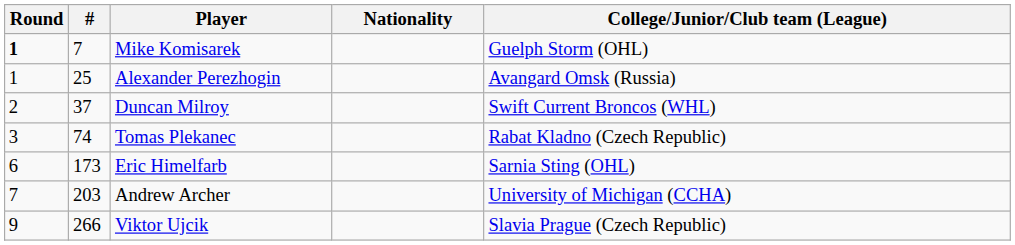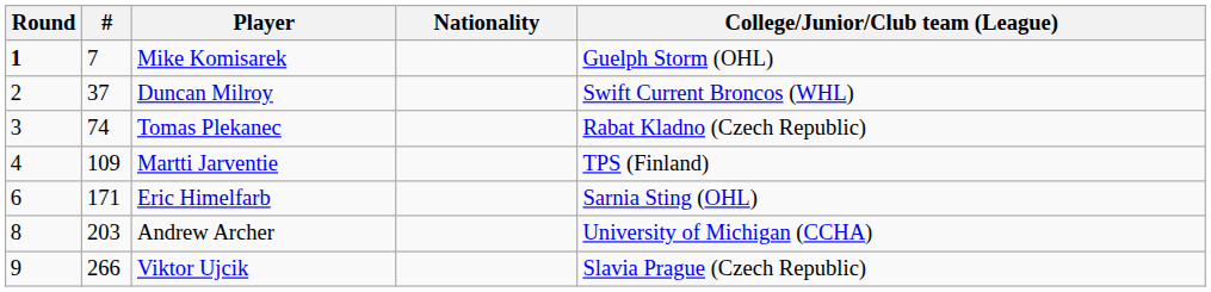 <table class="wikitable">
 <tr align="center">
 <th bgcolor="#DDDDFF" width="4.0%">Round</th>
 <th bgcolor="#DDDDFF" width="4.0%">#</th>
 <th bgcolor="#DDDDFF" width="21.0%">Player</th>
 <th bgcolor="#DDDDFF" width="14.5%">Nationality</th>
 <th bgcolor="#DDDDFF" width="50.0%">College/Junior/Club team (League)</th>
 </tr>
 <tr>
 <td><strong>1</strong></td>
 <td>7</td>
 <td><a href='#'>Mike Komisarek</a></td>
 <td></td>
 <td><a href='#'>Guelph Storm</a> (OHL)</td>
 </tr>
 <tr>
-<td>1</td>
-<td>25</td>
-<td><a href='#'>Alexander Perezhogin</a></td>
-<td></td>
-<td><a href='#'>Avangard Omsk</a> (Russia)</td>
-</tr>
-<tr>
 <td>2</td>
 <td>37</td>
 <td><a href='#'>Duncan Milroy</a></td>
 <td></td>
 <td><a href='#'>Swift Current Broncos</a> (<a href='#'>WHL</a>)</td>
 </tr>
 <tr>
 <td>3</td>
 <td>74</td>
 <td><a href='#'>Tomas Plekanec</a></td>
 <td></td>
 <td><a href='#'>Rabat Kladno</a> (Czech Republic)</td>
 </tr>
 <tr>
+<td>4</td>
+<td>109</td>
+<td><a href='#'>Martti Jarventie</a></td>
+<td></td>
+<td><a href='#'>TPS</a> (Finland)</td>
+</tr>
+<tr>
 <td>6</td>
-<td>173</td>
+<td>171</td>
 <td><a href='#'>Eric Himelfarb</a></td>
 <td></td>
 <td><a href='#'>Sarnia Sting</a> (<a href='#'>OHL</a>)</td>
 </tr>
 <tr>
-<td>7</td>
+<td>8</td>
 <td>203</td>
 <td>Andrew Archer</td>
 <td></td>
 <td><a href='#'>University of Michigan</a> (<a href='#'>CCHA</a>)</td>
 </tr>
 <tr>
 <td>9</td>
 <td>266</td>
 <td><a href='#'>Viktor Ujcik</a></td>
 <td></td>
 <td><a href='#'>Slavia Prague</a> (Czech Republic)</td>
 </tr>
 </table>
